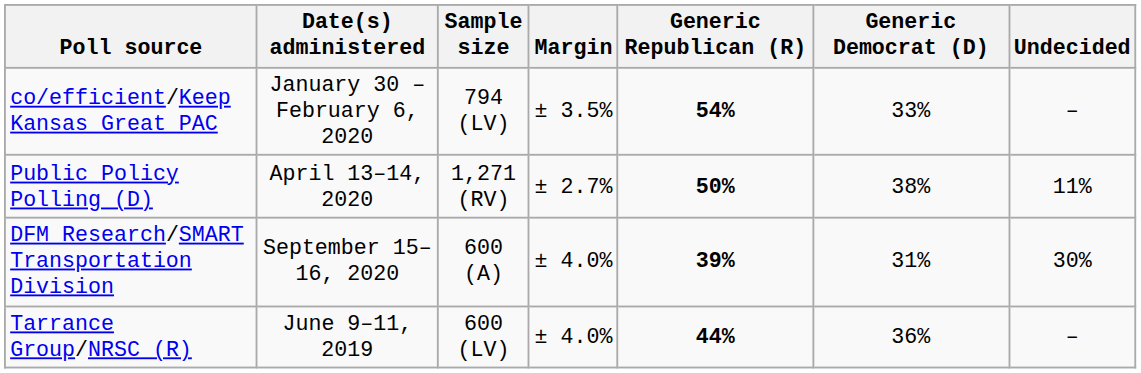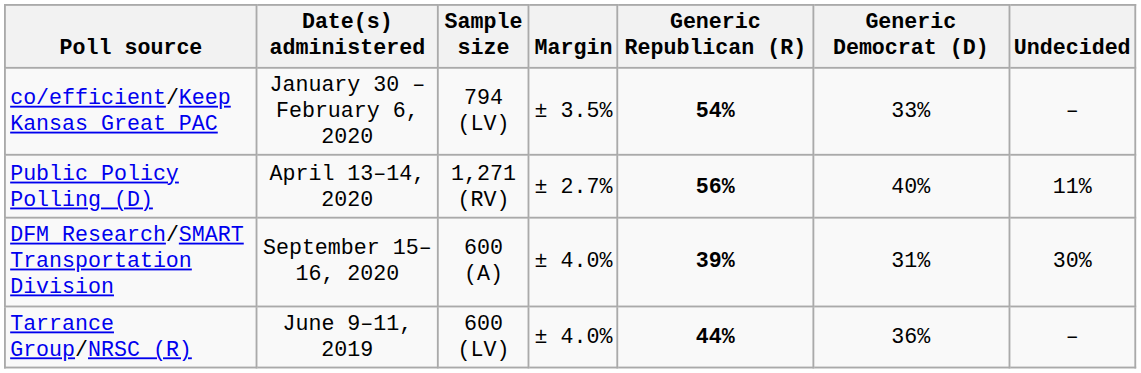 <table class="wikitable" style="font-size:90%;text-align:center;">
 <tr valign=bottom>
 <th>Poll source</th>
 <th>Date(s)<br>administered</th>
 <th>Sample<br>size</th>
 <th>Margin<br></th>
 <th style="width:100px;">Generic<br>Republican (R)</th>
 <th style="width:100px;">Generic<br>Democrat (D)</th>
 <th>Undecided</th>
 </tr>
 <tr>
 <td style="text-align:left;"><a href='#'>co/efficient</a>/<a href='#'>Keep Kansas Great PAC</a></td>
 <td>January 30 – February 6, 2020</td>
 <td>794 (LV)</td>
 <td>± 3.5%</td>
 <td><strong>54%</strong></td>
 <td>33%</td>
 <td>–</td>
 </tr>
 <tr>
 <td style="text-align:left;"><a href='#'>Public Policy Polling (D)</a></td>
 <td>April 13–14, 2020</td>
 <td>1,271 (RV)</td>
 <td>± 2.7%</td>
-<td><strong>50%</strong></td>
-<td>38%</td>
+<td><strong>56%</strong></td>
+<td>40%</td>
 <td>11%</td>
 </tr>
 <tr>
 <td style="text-align:left;"><a href='#'>DFM Research</a>/<a href='#'>SMART Transportation Division</a></td>
 <td>September 15–16, 2020</td>
 <td>600 (A)</td>
 <td>± 4.0%</td>
 <td><strong>39%</strong></td>
 <td>31%</td>
 <td>30%</td>
 </tr>
 <tr>
 <td style="text-align:left;"><a href='#'>Tarrance Group</a>/<a href='#'>NRSC (R)</a></td>
 <td>June 9–11, 2019</td>
 <td>600 (LV)</td>
 <td>± 4.0%</td>
 <td><strong>44%</strong></td>
 <td>36%</td>
 <td>–</td>
 </tr>
 </table>
